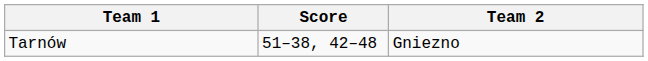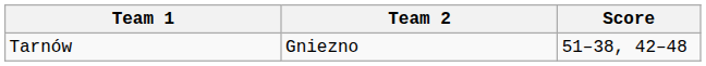 <table class="wikitable" style="font-size: 100%">
 <tr>
 <th width=200>Team 1</th>
+<th width=200>Team 2</th>
 <th width=100>Score</th>
-<th width=200>Team 2</th>
 </tr>
 <tr>
 <td>Tarnów</td>
+<td>Gniezno</td>
 <td>51–38, 42–48</td>
-<td>Gniezno</td>
 </tr>
 </table>
